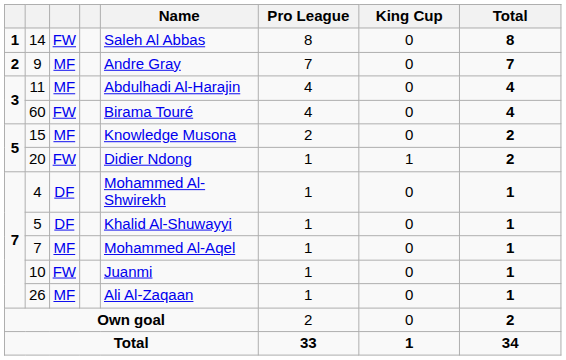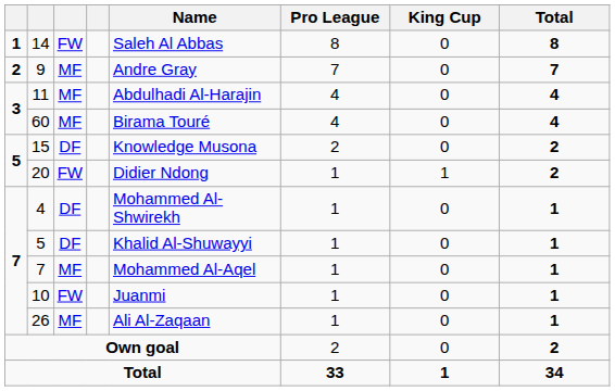 <table class="wikitable" style="text-align:center">
 <tr>
 <th width=15></th>
 <th width=15></th>
 <th width=15></th>
 <th width=15></th>
 <th width=160>Name</th>
 <th width=100>Pro League</th>
 <th width=100>King Cup</th>
 <th width=100>Total</th>
 </tr>
 <tr>
 <td><strong>1</strong></td>
 <td>14</td>
 <td><a href='#'>FW</a></td>
 <td></td>
 <td align=left><a href='#'>Saleh Al Abbas</a></td>
 <td>8</td>
 <td>0</td>
 <td><strong>8</strong></td>
 </tr>
 <tr>
 <td><strong>2</strong></td>
 <td>9</td>
 <td><a href='#'>MF</a></td>
 <td></td>
 <td align=left><a href='#'>Andre Gray</a></td>
 <td>7</td>
 <td>0</td>
 <td><strong>7</strong></td>
 </tr>
 <tr>
 <td rowspan=2><strong>3</strong></td>
 <td>11</td>
 <td><a href='#'>MF</a></td>
 <td></td>
 <td align=left><a href='#'>Abdulhadi Al-Harajin</a></td>
 <td>4</td>
 <td>0</td>
 <td><strong>4</strong></td>
 </tr>
 <tr>
 <td>60</td>
-<td><a href='#'>FW</a></td>
+<td><a href='#'>MF</a></td>
 <td></td>
 <td align=left><a href='#'>Birama Touré</a></td>
 <td>4</td>
 <td>0</td>
 <td><strong>4</strong></td>
 </tr>
 <tr>
 <td rowspan=2><strong>5</strong></td>
 <td>15</td>
-<td><a href='#'>MF</a></td>
+<td><a href='#'>DF</a></td>
 <td></td>
 <td align=left><a href='#'>Knowledge Musona</a></td>
 <td>2</td>
 <td>0</td>
 <td><strong>2</strong></td>
 </tr>
 <tr>
 <td>20</td>
 <td><a href='#'>FW</a></td>
 <td></td>
 <td align=left><a href='#'>Didier Ndong</a></td>
 <td>1</td>
 <td>1</td>
 <td><strong>2</strong></td>
 </tr>
 <tr>
 <td rowspan=5><strong>7</strong></td>
 <td>4</td>
 <td><a href='#'>DF</a></td>
 <td></td>
 <td align=left><a href='#'>Mohammed Al-Shwirekh</a></td>
 <td>1</td>
 <td>0</td>
 <td><strong>1</strong></td>
 </tr>
 <tr>
 <td>5</td>
 <td><a href='#'>DF</a></td>
 <td></td>
 <td align=left><a href='#'>Khalid Al-Shuwayyi</a></td>
 <td>1</td>
 <td>0</td>
 <td><strong>1</strong></td>
 </tr>
 <tr>
 <td>7</td>
 <td><a href='#'>MF</a></td>
 <td></td>
 <td align=left><a href='#'>Mohammed Al-Aqel</a></td>
 <td>1</td>
 <td>0</td>
 <td><strong>1</strong></td>
 </tr>
 <tr>
 <td>10</td>
 <td><a href='#'>FW</a></td>
 <td></td>
 <td align=left><a href='#'>Juanmi</a></td>
 <td>1</td>
 <td>0</td>
 <td><strong>1</strong></td>
 </tr>
 <tr>
 <td>26</td>
 <td><a href='#'>MF</a></td>
 <td></td>
 <td align=left><a href='#'>Ali Al-Zaqaan</a></td>
 <td>1</td>
 <td>0</td>
 <td><strong>1</strong></td>
 </tr>
 <tr>
 <td colspan=5><strong>Own goal</strong></td>
 <td>2</td>
 <td>0</td>
 <td><strong>2</strong></td>
 </tr>
 <tr>
 <td colspan=5><strong>Total</strong></td>
 <td><strong>33</strong></td>
 <td><strong>1</strong></td>
 <td><strong>34</strong></td>
 </tr>
 </table>
